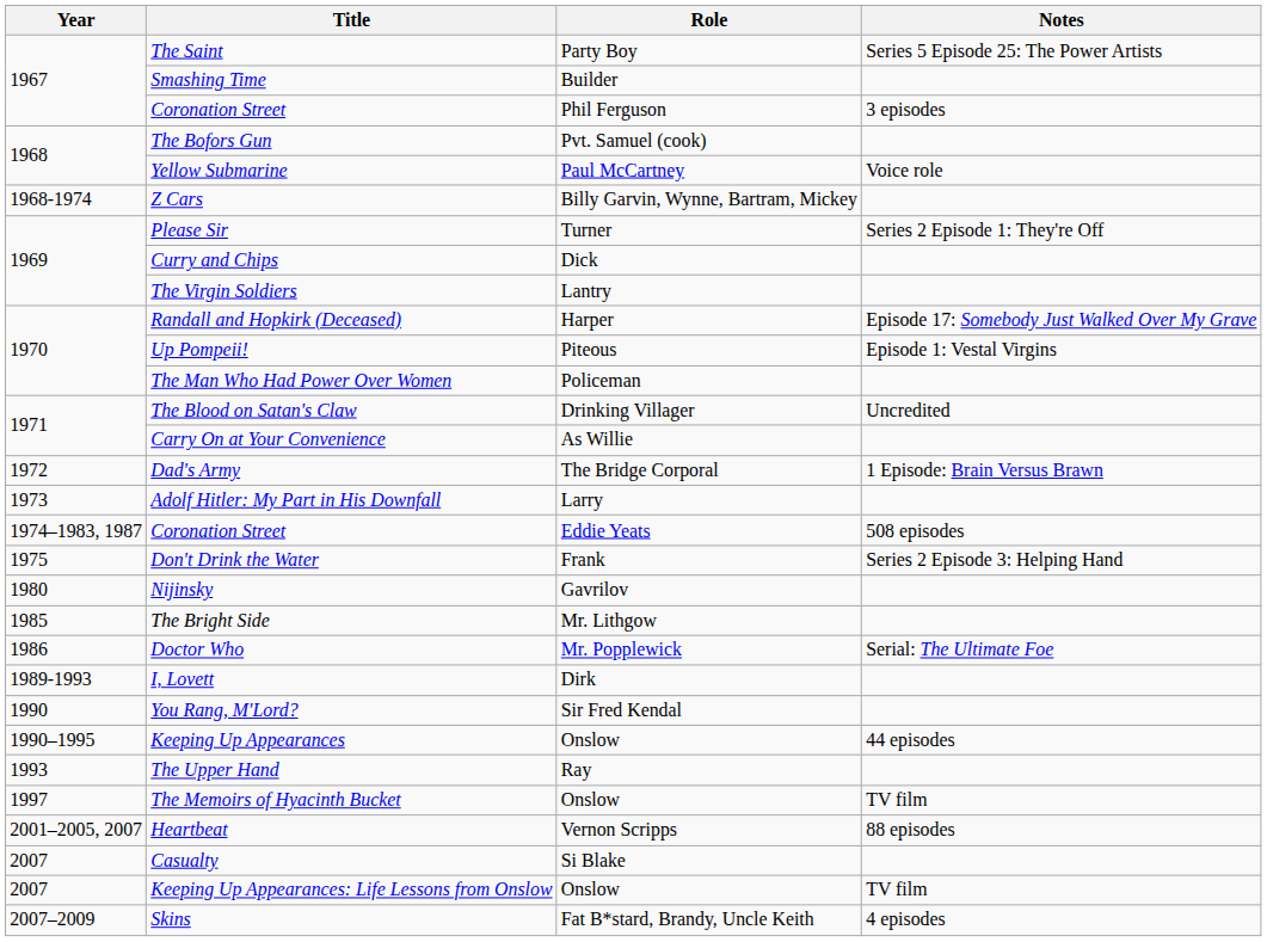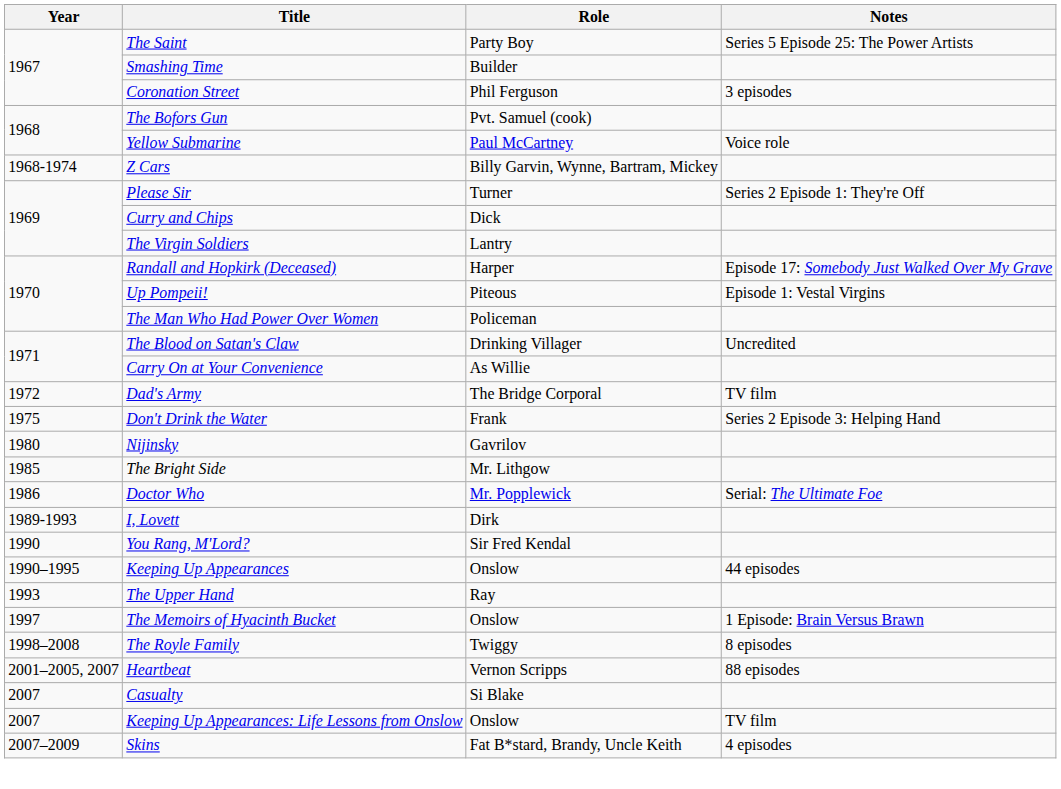 <table class="wikitable">
 <tr>
 <th>Year</th>
 <th>Title</th>
 <th>Role</th>
 <th>Notes</th>
 </tr>
 <tr>
 <td rowspan=3>1967</td>
 <td><em><a href='#'>The Saint</a></em></td>
 <td>Party Boy</td>
 <td>Series 5 Episode 25: The Power Artists</td>
 </tr>
 <tr>
 <td><em><a href='#'>Smashing Time</a></em></td>
 <td>Builder</td>
 <td></td>
 </tr>
 <tr>
 <td><em><a href='#'>Coronation Street</a></em></td>
 <td>Phil Ferguson</td>
 <td>3 episodes</td>
 </tr>
 <tr>
 <td rowspan=2>1968</td>
 <td><em><a href='#'>The Bofors Gun</a></em></td>
 <td>Pvt. Samuel (cook)</td>
 <td></td>
 </tr>
 <tr>
 <td><em><a href='#'>Yellow Submarine</a></em></td>
 <td><a href='#'>Paul McCartney</a></td>
 <td>Voice role</td>
 </tr>
 <tr>
 <td>1968-1974</td>
 <td><em><a href='#'>Z Cars</a></em></td>
 <td>Billy Garvin, Wynne, Bartram, Mickey</td>
 <td></td>
 </tr>
 <tr>
 <td rowspan=3>1969</td>
 <td><em><a href='#'>Please Sir</a></em></td>
 <td>Turner</td>
 <td>Series 2 Episode 1: They're Off</td>
 </tr>
 <tr>
 <td><em><a href='#'>Curry and Chips</a></em></td>
 <td>Dick</td>
 <td></td>
 </tr>
 <tr>
 <td><em><a href='#'>The Virgin Soldiers</a></em></td>
 <td>Lantry</td>
 <td></td>
 </tr>
 <tr>
 <td rowspan=3>1970</td>
 <td><em><a href='#'>Randall and Hopkirk (Deceased)</a></em></td>
 <td>Harper</td>
 <td>Episode 17: <em><a href='#'>Somebody Just Walked Over My Grave</a></em></td>
 </tr>
 <tr>
 <td><em><a href='#'>Up Pompeii!</a></em></td>
 <td>Piteous</td>
 <td>Episode 1: Vestal Virgins</td>
 </tr>
 <tr>
 <td><em><a href='#'>The Man Who Had Power Over Women</a></em></td>
 <td>Policeman</td>
 <td></td>
 </tr>
 <tr>
 <td rowspan=2>1971</td>
 <td><em><a href='#'>The Blood on Satan's Claw</a></em></td>
 <td>Drinking Villager</td>
 <td>Uncredited</td>
 </tr>
 <tr>
 <td><em><a href='#'>Carry On at Your Convenience</a></em></td>
 <td>As Willie</td>
 <td></td>
 </tr>
 <tr>
 <td>1972</td>
 <td><em><a href='#'>Dad's Army</a></em></td>
 <td>The Bridge Corporal</td>
-<td>1 Episode: <a href='#'>Brain Versus Brawn</a></td>
-</tr>
-<tr>
-<td>1973</td>
-<td><em><a href='#'>Adolf Hitler: My Part in His Downfall</a></em></td>
-<td>Larry</td>
-<td></td>
-</tr>
-<tr>
-<td>1974–1983, 1987</td>
-<td><em><a href='#'>Coronation Street</a></em></td>
-<td><a href='#'>Eddie Yeats</a></td>
-<td>508 episodes</td>
+<td>TV film</td>
 </tr>
 <tr>
 <td>1975</td>
 <td><em><a href='#'>Don't Drink the Water</a></em></td>
 <td>Frank</td>
 <td>Series 2 Episode 3: Helping Hand</td>
 </tr>
 <tr>
 <td>1980</td>
 <td><em><a href='#'>Nijinsky</a></em></td>
 <td>Gavrilov</td>
 <td></td>
 </tr>
 <tr>
 <td>1985</td>
 <td><em>The Bright Side</em></td>
 <td>Mr. Lithgow</td>
 <td></td>
 </tr>
 <tr>
 <td>1986</td>
 <td><em><a href='#'>Doctor Who</a></em></td>
 <td><a href='#'>Mr. Popplewick</a></td>
 <td>Serial: <em><a href='#'>The Ultimate Foe</a></em></td>
 </tr>
 <tr>
 <td>1989-1993</td>
 <td><em><a href='#'>I, Lovett</a></em></td>
 <td>Dirk</td>
 <td></td>
 </tr>
 <tr>
 <td>1990</td>
 <td><em><a href='#'>You Rang, M'Lord?</a></em></td>
 <td>Sir Fred Kendal</td>
 <td></td>
 </tr>
 <tr>
 <td>1990–1995</td>
 <td><em><a href='#'>Keeping Up Appearances</a></em></td>
 <td>Onslow</td>
 <td>44 episodes</td>
 </tr>
 <tr>
 <td>1993</td>
 <td><em><a href='#'>The Upper Hand</a></em></td>
 <td>Ray</td>
 <td></td>
 </tr>
 <tr>
 <td>1997</td>
 <td><em><a href='#'>The Memoirs of Hyacinth Bucket</a></em></td>
 <td>Onslow</td>
-<td>TV film</td>
+<td>1 Episode: <a href='#'>Brain Versus Brawn</a></td>
+</tr>
+<tr>
+<td>1998–2008</td>
+<td><em><a href='#'>The Royle Family</a></em></td>
+<td>Twiggy</td>
+<td>8 episodes</td>
 </tr>
 <tr>
 <td>2001–2005, 2007</td>
 <td><em><a href='#'>Heartbeat</a></em></td>
 <td>Vernon Scripps</td>
 <td>88 episodes</td>
 </tr>
 <tr>
 <td>2007</td>
 <td><em><a href='#'>Casualty</a></em></td>
 <td>Si Blake</td>
 <td></td>
 </tr>
 <tr>
 <td>2007</td>
 <td><em><a href='#'>Keeping Up Appearances: Life Lessons from Onslow</a></em></td>
 <td>Onslow</td>
 <td>TV film</td>
 </tr>
 <tr>
 <td>2007–2009</td>
 <td><em><a href='#'>Skins</a></em></td>
 <td>Fat B*stard, Brandy, Uncle Keith</td>
 <td>4 episodes</td>
 </tr>
 </table>
